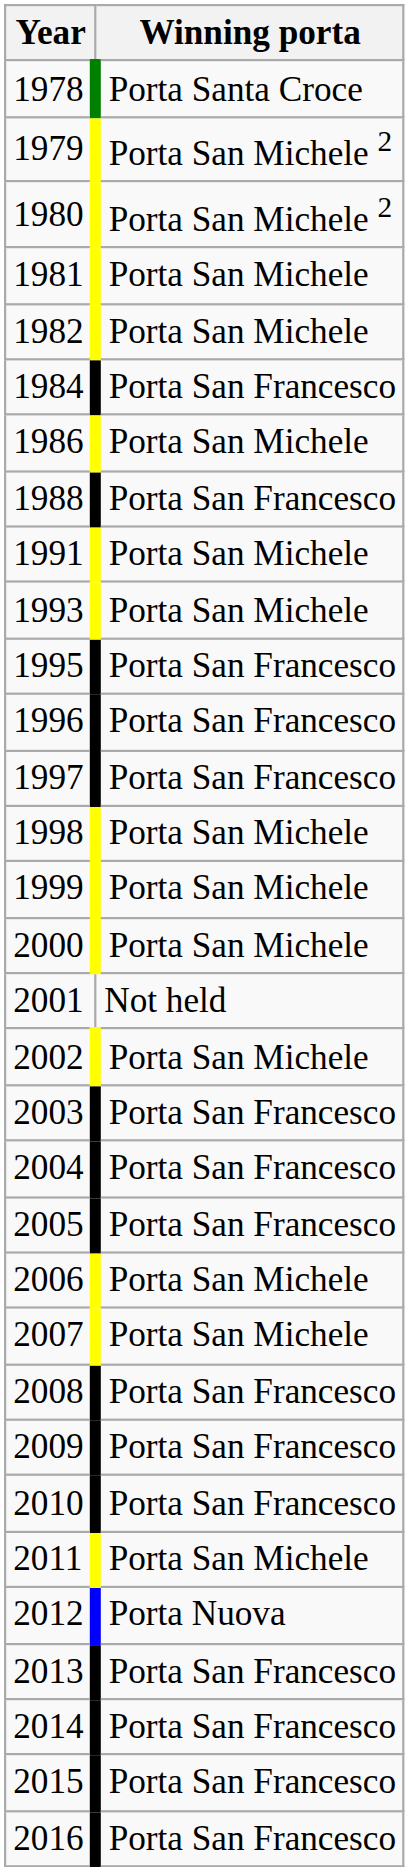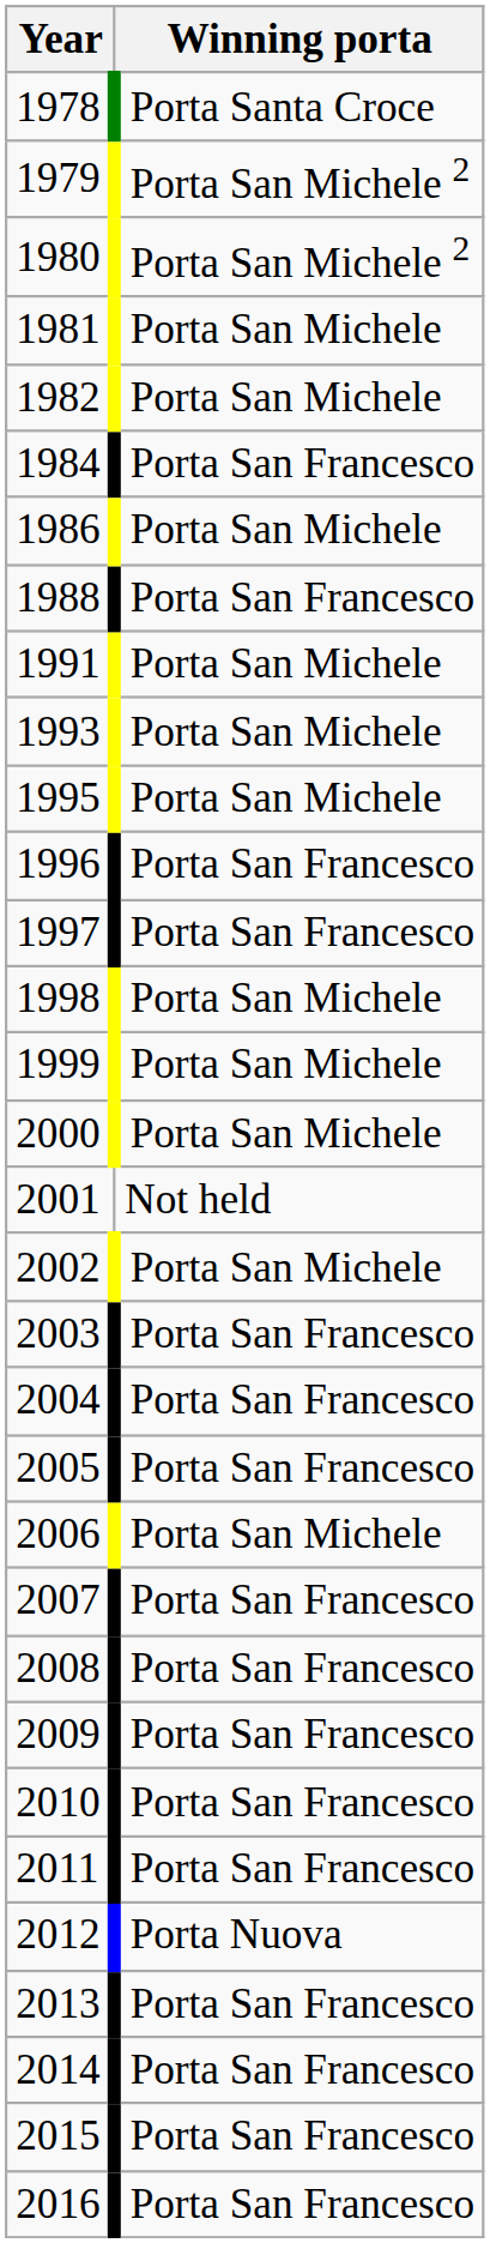 <table class="wikitable">
 <tr>
 <th>Year</th>
 <th>Winning porta</th>
 </tr>
 <tr>
 <td>1978</td>
 <td style="border-left: green 5px solid">Porta Santa Croce</td>
 </tr>
 <tr>
 <td>1979</td>
 <td style="border-left: yellow 5px solid">Porta San Michele <sup>2</sup></td>
 </tr>
 <tr>
 <td>1980</td>
 <td style="border-left: yellow 5px solid">Porta San Michele <sup>2</sup></td>
 </tr>
 <tr>
 <td>1981</td>
 <td style="border-left: yellow 5px solid">Porta San Michele</td>
 </tr>
 <tr>
 <td>1982</td>
 <td style="border-left: yellow 5px solid">Porta San Michele</td>
 </tr>
 <tr>
 <td>1984</td>
 <td style="border-left: black 5px solid">Porta San Francesco</td>
 </tr>
 <tr>
 <td>1986</td>
 <td style="border-left: yellow 5px solid">Porta San Michele</td>
 </tr>
 <tr>
 <td>1988</td>
 <td style="border-left: black 5px solid">Porta San Francesco</td>
 </tr>
 <tr>
 <td>1991</td>
 <td style="border-left: yellow 5px solid">Porta San Michele</td>
 </tr>
 <tr>
 <td>1993</td>
 <td style="border-left: yellow 5px solid">Porta San Michele</td>
 </tr>
 <tr>
 <td>1995</td>
-<td style="border-left: black 5px solid">Porta San Francesco</td>
+<td style="border-left: yellow 5px solid">Porta San Michele</td>
 </tr>
 <tr>
 <td>1996</td>
 <td style="border-left: black 5px solid">Porta San Francesco</td>
 </tr>
 <tr>
 <td>1997</td>
 <td style="border-left: black 5px solid">Porta San Francesco</td>
 </tr>
 <tr>
 <td>1998</td>
 <td style="border-left: yellow 5px solid">Porta San Michele</td>
 </tr>
 <tr>
 <td>1999</td>
 <td style="border-left: yellow 5px solid">Porta San Michele</td>
 </tr>
 <tr>
 <td>2000</td>
 <td style="border-left: yellow 5px solid">Porta San Michele</td>
 </tr>
 <tr>
 <td>2001</td>
 <td>Not held</td>
 </tr>
 <tr>
 <td>2002</td>
 <td style="border-left: yellow 5px solid">Porta San Michele</td>
 </tr>
 <tr>
 <td>2003</td>
 <td style="border-left: black 5px solid">Porta San Francesco</td>
 </tr>
 <tr>
 <td>2004</td>
 <td style="border-left: black 5px solid">Porta San Francesco</td>
 </tr>
 <tr>
 <td>2005</td>
 <td style="border-left: black 5px solid">Porta San Francesco</td>
 </tr>
 <tr>
 <td>2006</td>
 <td style="border-left: yellow 5px solid">Porta San Michele</td>
 </tr>
 <tr>
 <td>2007</td>
-<td style="border-left: yellow 5px solid">Porta San Michele</td>
+<td style="border-left: black 5px solid">Porta San Francesco</td>
 </tr>
 <tr>
 <td>2008</td>
 <td style="border-left: black 5px solid">Porta San Francesco</td>
 </tr>
 <tr>
 <td>2009</td>
 <td style="border-left: black 5px solid">Porta San Francesco</td>
 </tr>
 <tr>
 <td>2010</td>
 <td style="border-left: black 5px solid">Porta San Francesco</td>
 </tr>
 <tr>
 <td>2011</td>
-<td style="border-left: yellow 5px solid">Porta San Michele</td>
+<td style="border-left: black 5px solid">Porta San Francesco</td>
 </tr>
 <tr>
 <td>2012</td>
 <td style="border-left: blue 5px solid">Porta Nuova</td>
 </tr>
 <tr>
 <td>2013</td>
 <td style="border-left: black 5px solid">Porta San Francesco</td>
 </tr>
 <tr>
 <td>2014</td>
 <td style="border-left: black 5px solid">Porta San Francesco</td>
 </tr>
 <tr>
 <td>2015</td>
 <td style="border-left: black 5px solid">Porta San Francesco</td>
 </tr>
 <tr>
 <td>2016</td>
 <td style="border-left: black 5px solid">Porta San Francesco</td>
 </tr>
 </table>
